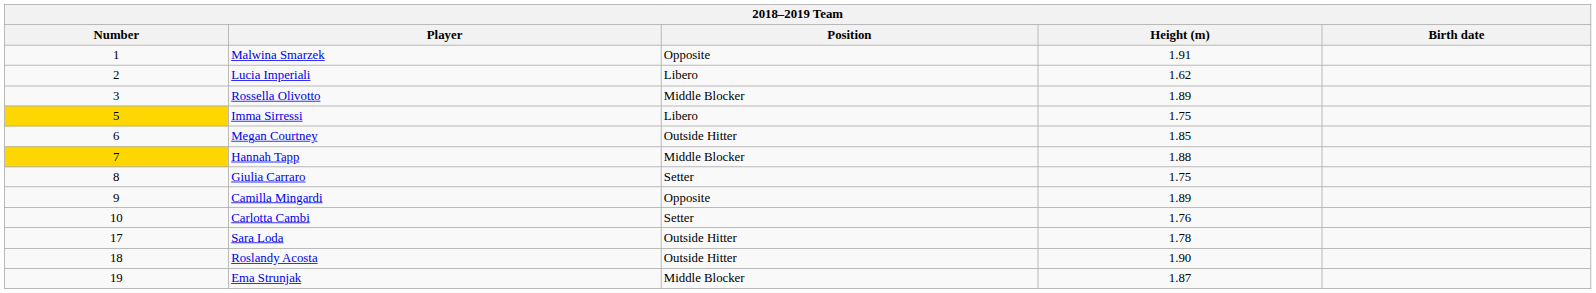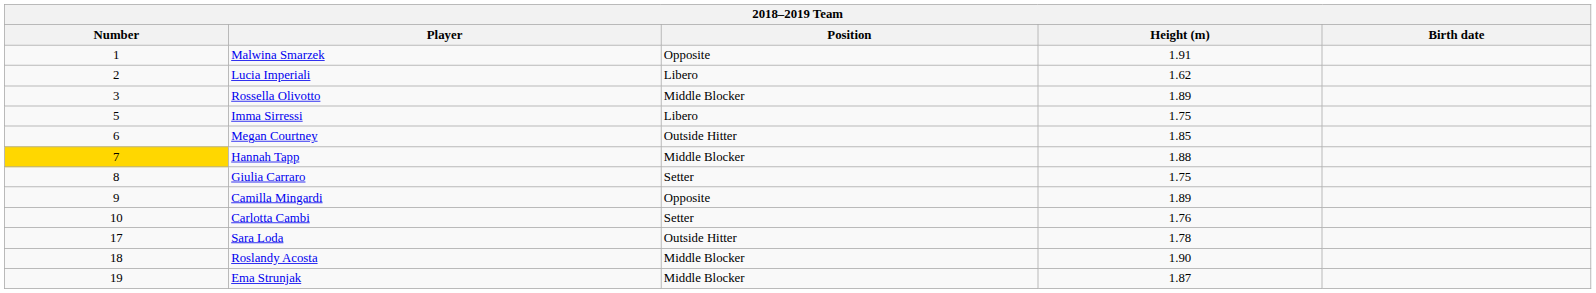 <table class="wikitable" style="width:100%;">
 <tr>
 <th colspan=5><strong>2018–2019 Team</strong></th>
 </tr>
 <tr>
 <th>Number</th>
 <th>Player</th>
 <th>Position</th>
 <th>Height (m)</th>
 <th>Birth date</th>
 </tr>
 <tr>
 <td align=center>1</td>
 <td> <a href='#'>Malwina Smarzek</a></td>
 <td>Opposite</td>
 <td align=center>1.91</td>
 <td></td>
 </tr>
 <tr>
 <td align=center>2</td>
 <td> <a href='#'>Lucia Imperiali</a></td>
 <td>Libero</td>
 <td align=center>1.62</td>
 <td></td>
 </tr>
 <tr>
 <td align=center>3</td>
 <td> <a href='#'>Rossella Olivotto</a></td>
 <td>Middle Blocker</td>
 <td align=center>1.89</td>
 <td></td>
 </tr>
 <tr>
-<td align=center style="background: gold;">5</td>
+<td align=center>5</td>
 <td> <a href='#'>Imma Sirressi</a></td>
 <td>Libero</td>
 <td align=center>1.75</td>
 <td></td>
 </tr>
 <tr>
 <td align=center>6</td>
 <td> <a href='#'>Megan Courtney</a></td>
 <td>Outside Hitter</td>
 <td align=center>1.85</td>
 <td></td>
 </tr>
 <tr>
 <td align=center style="background: gold;">7</td>
 <td> <a href='#'>Hannah Tapp</a></td>
 <td>Middle Blocker</td>
 <td align=center>1.88</td>
 <td></td>
 </tr>
 <tr>
 <td align=center>8</td>
 <td> <a href='#'>Giulia Carraro</a></td>
 <td>Setter</td>
 <td align=center>1.75</td>
 <td></td>
 </tr>
 <tr>
 <td align=center>9</td>
 <td> <a href='#'>Camilla Mingardi</a></td>
 <td>Opposite</td>
 <td align=center>1.89</td>
 <td></td>
 </tr>
 <tr>
 <td align=center>10</td>
 <td> <a href='#'>Carlotta Cambi</a></td>
 <td>Setter</td>
 <td align=center>1.76</td>
 <td></td>
 </tr>
 <tr>
 <td align=center>17</td>
 <td> <a href='#'>Sara Loda</a></td>
 <td>Outside Hitter</td>
 <td align=center>1.78</td>
 <td></td>
 </tr>
 <tr>
 <td align=center>18</td>
 <td> <a href='#'>Roslandy Acosta</a></td>
-<td>Outside Hitter</td>
+<td>Middle Blocker</td>
 <td align=center>1.90</td>
 <td></td>
 </tr>
 <tr>
 <td align=center>19</td>
 <td> <a href='#'>Ema Strunjak</a></td>
 <td>Middle Blocker</td>
 <td align=center>1.87</td>
 <td></td>
 </tr>
 </table>
